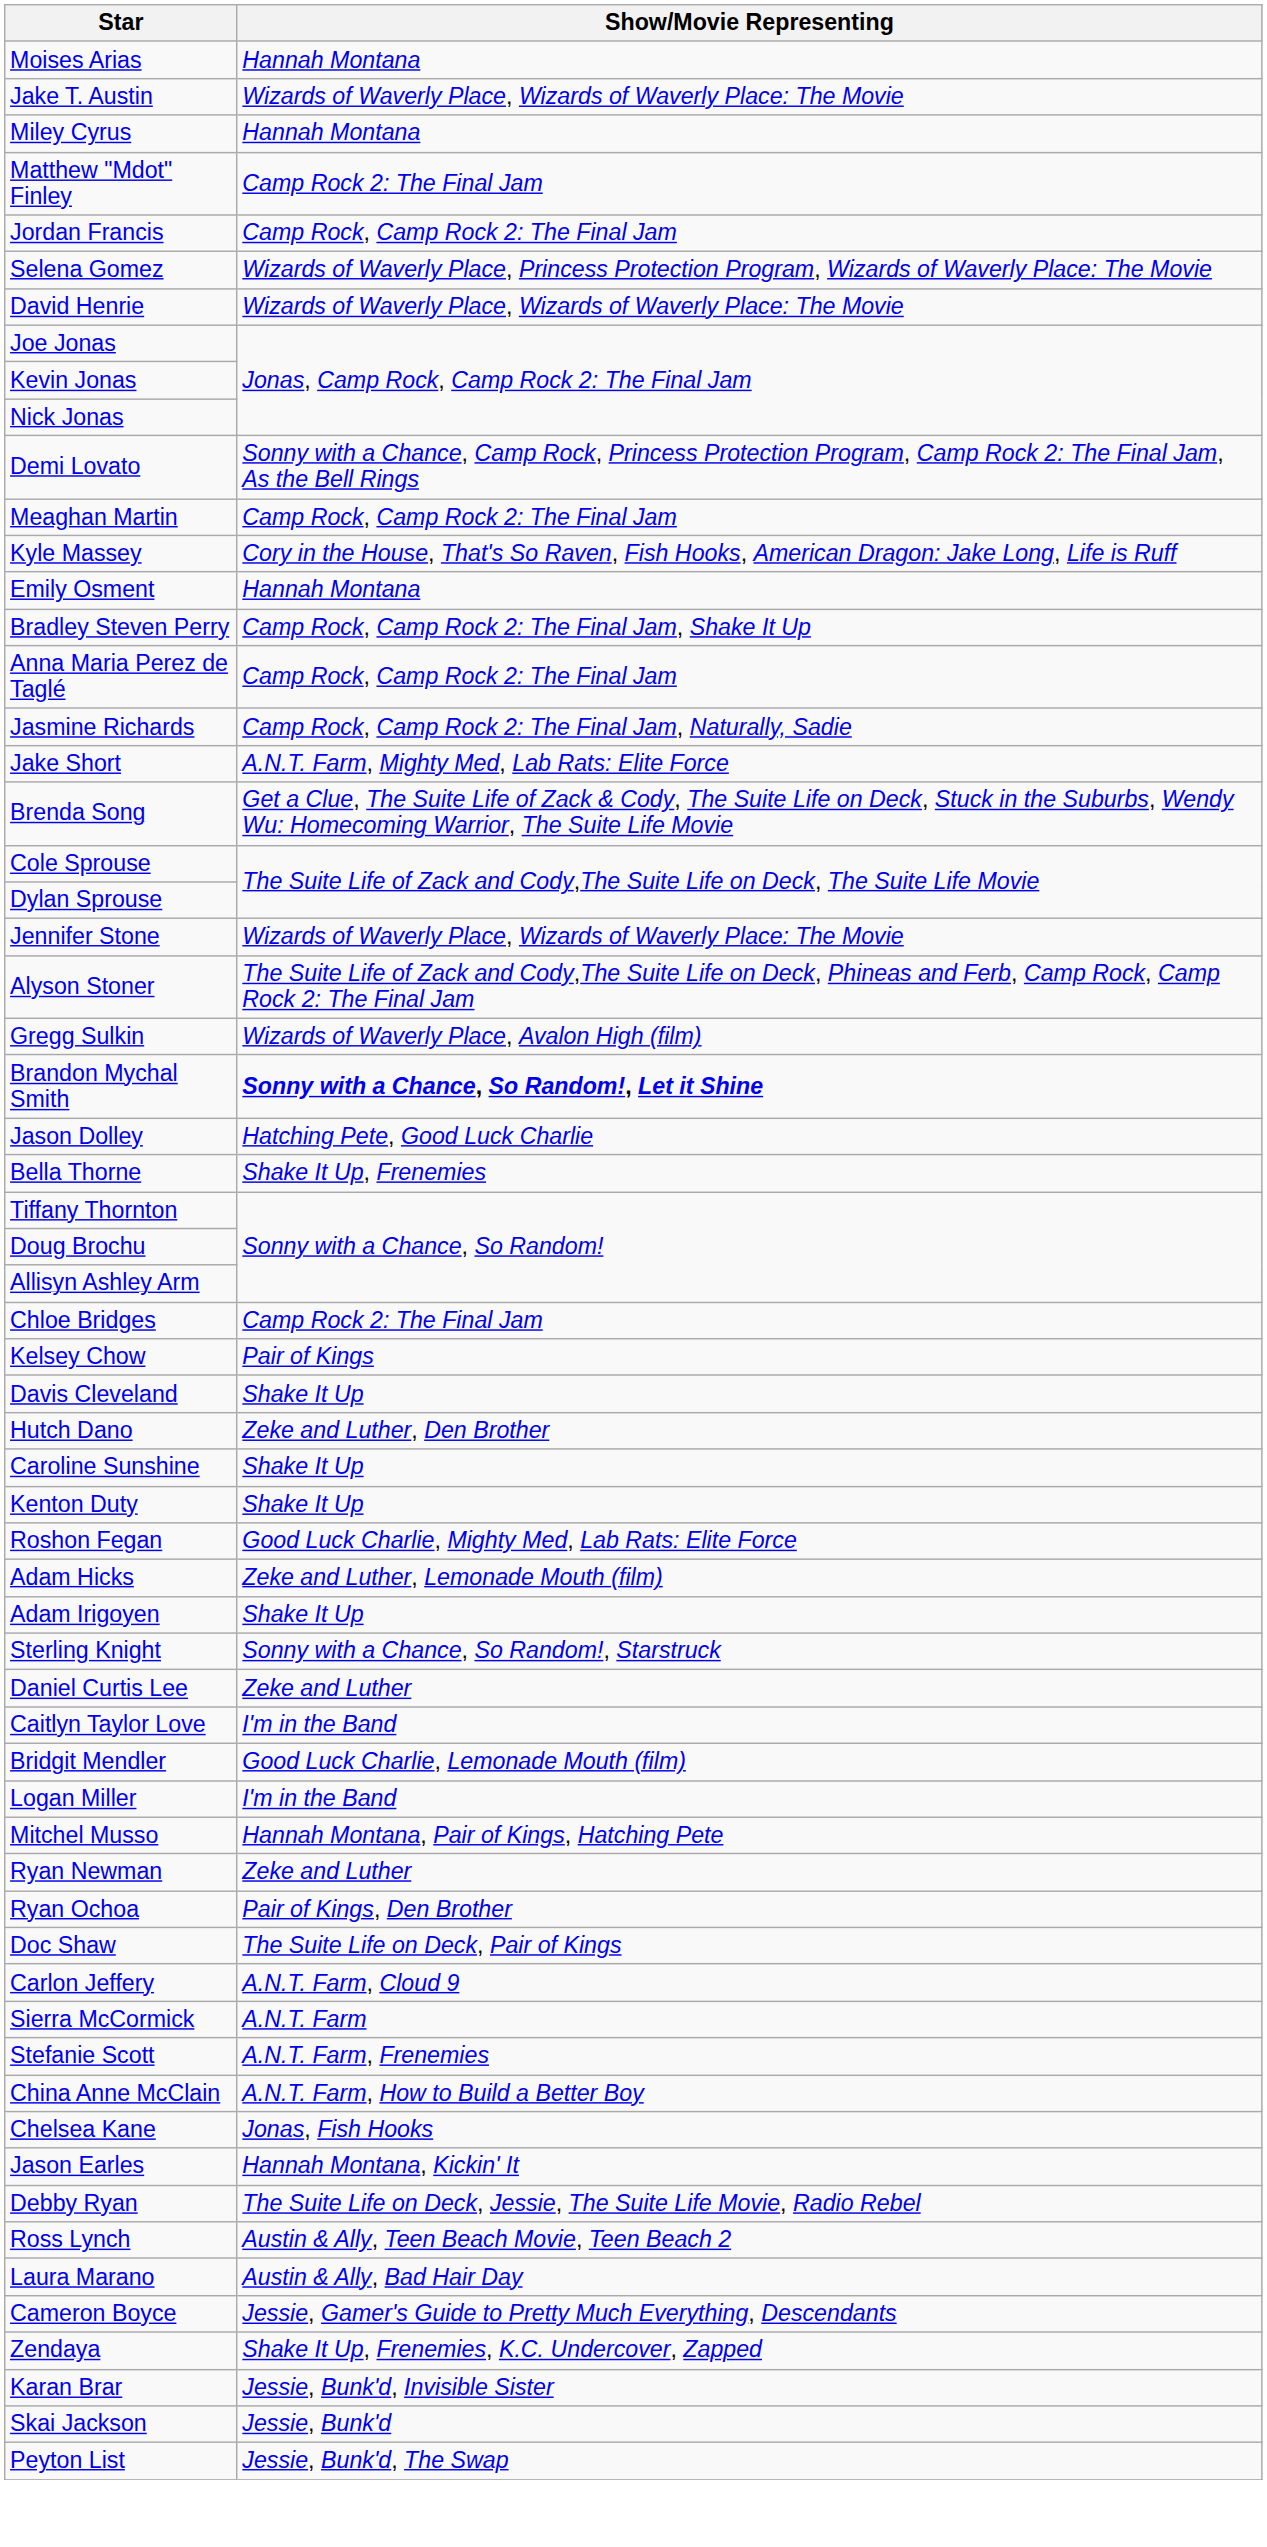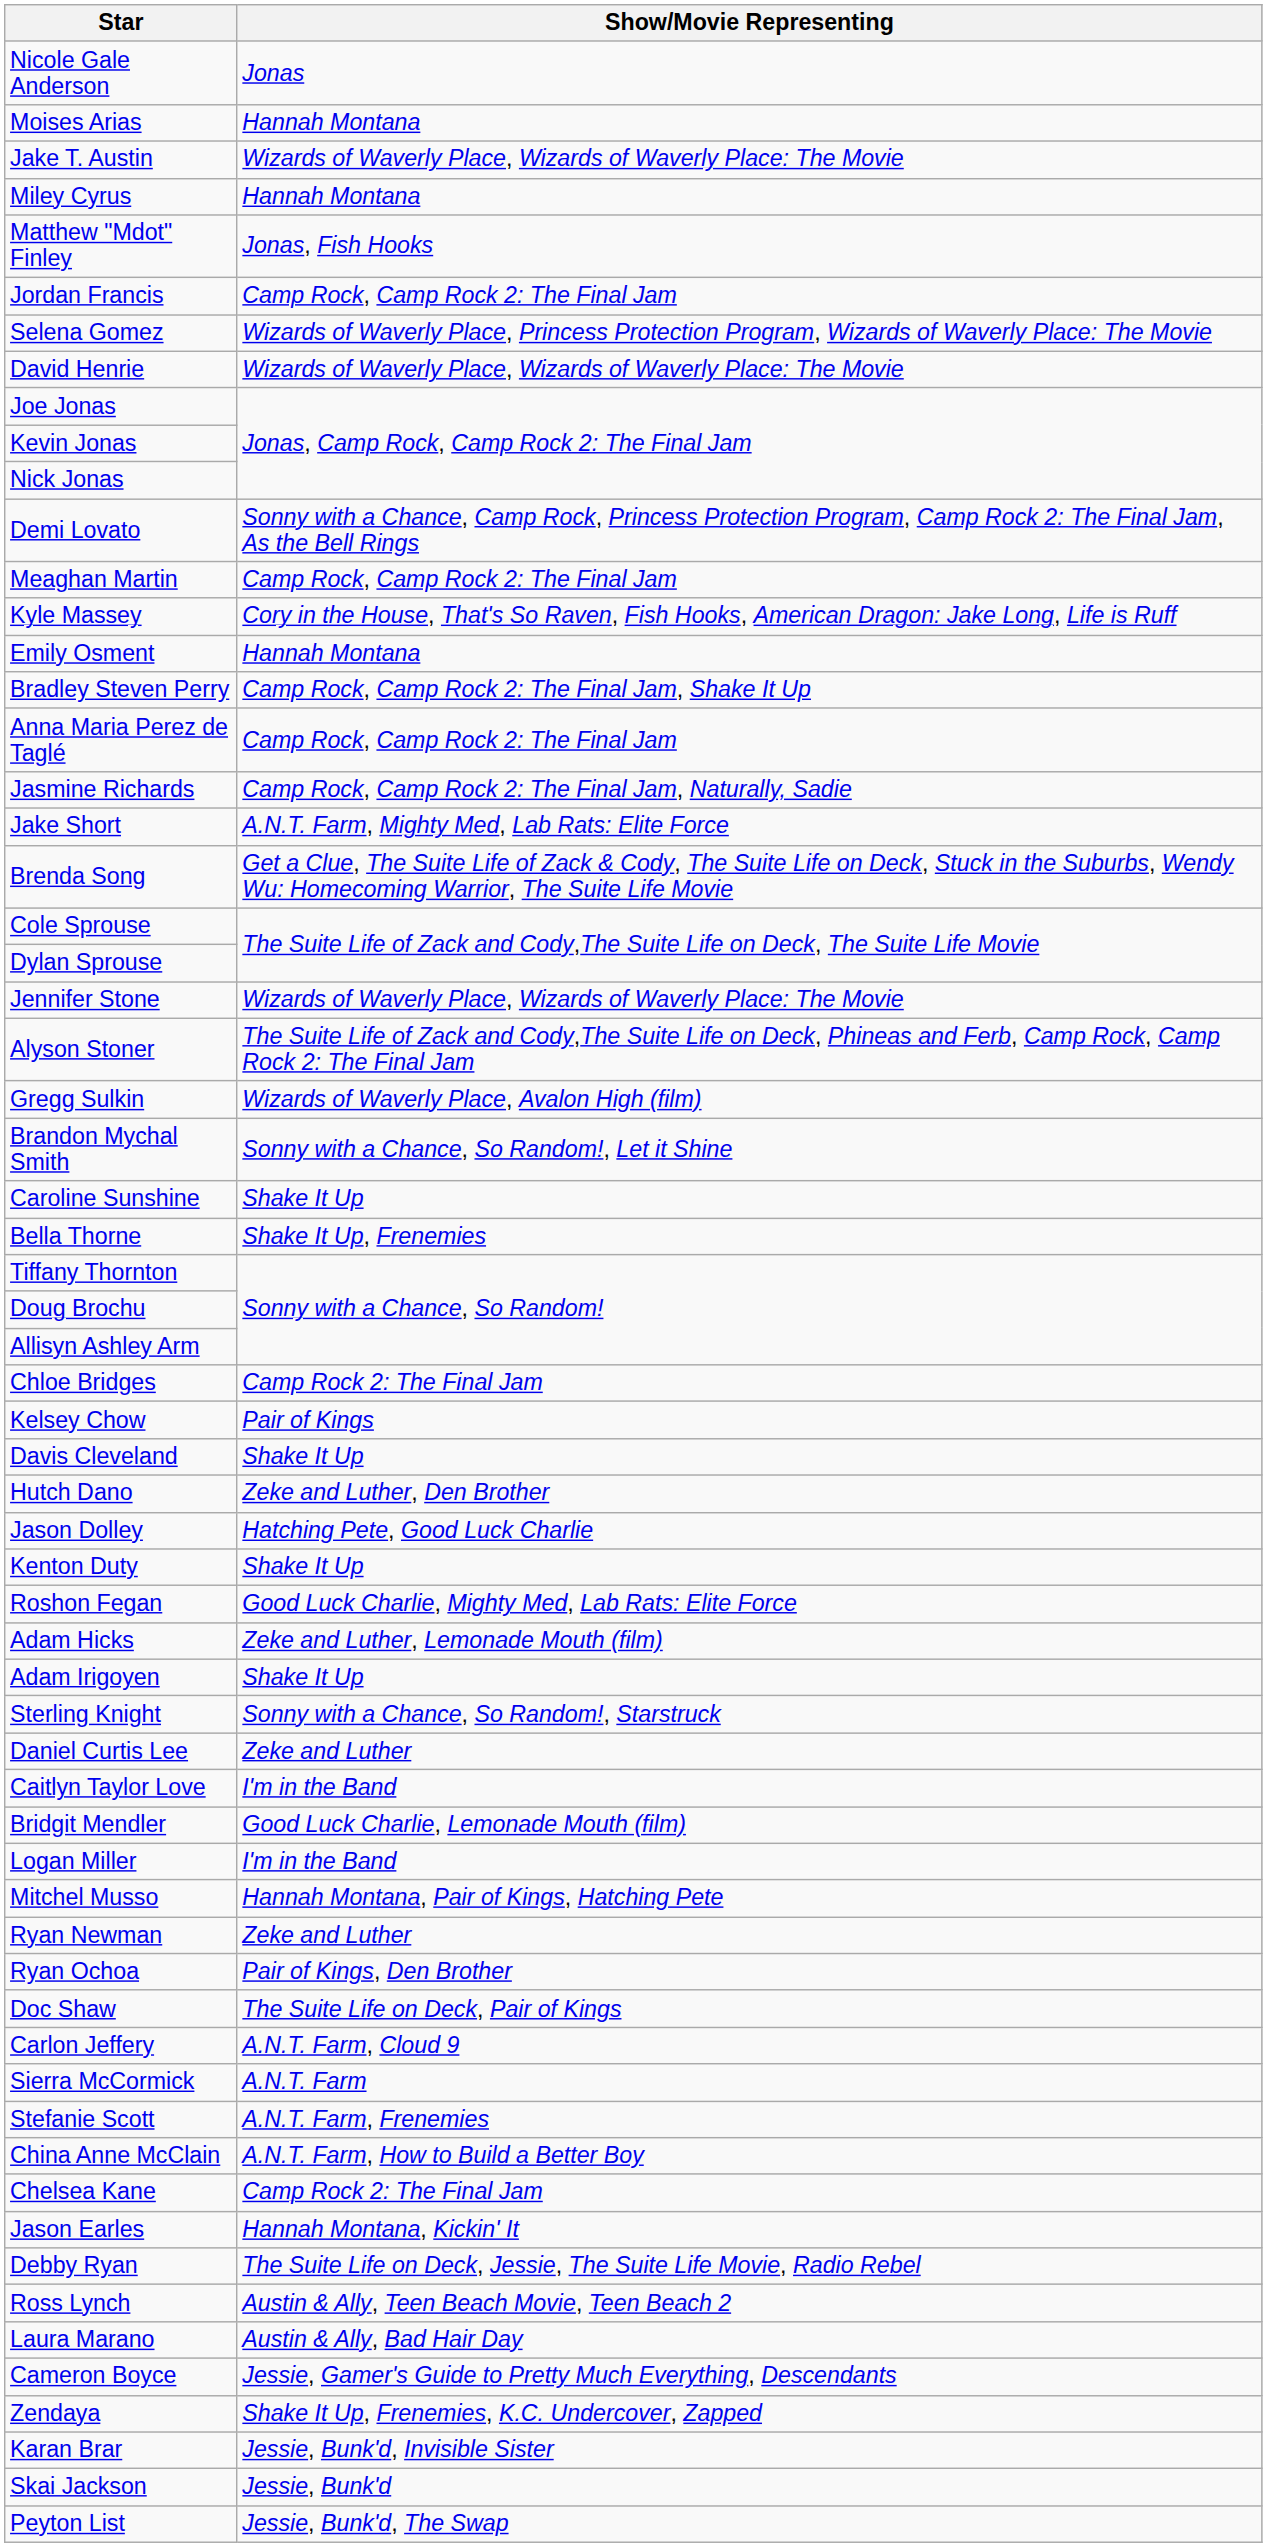 <table class="wikitable sortable">
 <tr>
 <th>Star</th>
 <th>Show/Movie Representing</th>
+</tr>
+<tr>
+<td><a href='#'>Nicole Gale Anderson</a></td>
+<td><em><a href='#'>Jonas</a></em></td>
 </tr>
 <tr>
 <td><a href='#'>Moises Arias</a></td>
 <td><em><a href='#'>Hannah Montana</a></em></td>
 </tr>
 <tr>
 <td><a href='#'>Jake T. Austin</a></td>
 <td><em><a href='#'>Wizards of Waverly Place</a></em>, <em><a href='#'>Wizards of Waverly Place: The Movie</a></em></td>
 </tr>
 <tr>
 <td><a href='#'>Miley Cyrus</a></td>
 <td><em><a href='#'>Hannah Montana</a></em></td>
 </tr>
 <tr>
 <td><a href='#'>Matthew "Mdot" Finley</a></td>
-<td><em><a href='#'>Camp Rock 2: The Final Jam</a></em></td>
+<td><em><a href='#'>Jonas</a></em>, <em><a href='#'>Fish Hooks</a></em></td>
 </tr>
 <tr>
 <td><a href='#'>Jordan Francis</a></td>
 <td><em><a href='#'>Camp Rock</a></em>, <em><a href='#'>Camp Rock 2: The Final Jam</a></em></td>
 </tr>
 <tr>
 <td><a href='#'>Selena Gomez</a></td>
 <td><em><a href='#'>Wizards of Waverly Place</a></em>, <em><a href='#'>Princess Protection Program</a></em>, <em><a href='#'>Wizards of Waverly Place: The Movie</a></em></td>
 </tr>
 <tr>
 <td><a href='#'>David Henrie</a></td>
 <td><em><a href='#'>Wizards of Waverly Place</a></em>, <em><a href='#'>Wizards of Waverly Place: The Movie</a></em></td>
 </tr>
 <tr>
 <td><a href='#'>Joe Jonas</a></td>
 <td rowspan=3><em><a href='#'>Jonas</a></em>, <em><a href='#'>Camp Rock</a></em>, <em><a href='#'>Camp Rock 2: The Final Jam</a></em></td>
 </tr>
 <tr>
 <td><a href='#'>Kevin Jonas</a></td>
 </tr>
 <tr>
 <td><a href='#'>Nick Jonas</a></td>
 </tr>
 <tr>
 <td><a href='#'>Demi Lovato</a></td>
 <td><em><a href='#'>Sonny with a Chance</a></em>, <em><a href='#'>Camp Rock</a></em>, <em><a href='#'>Princess Protection Program</a></em>, <em><a href='#'>Camp Rock 2: The Final Jam</a></em>, <em><a href='#'>As the Bell Rings</a></em></td>
 </tr>
 <tr>
 <td><a href='#'>Meaghan Martin</a></td>
 <td><em><a href='#'>Camp Rock</a></em>, <em><a href='#'>Camp Rock 2: The Final Jam</a></em></td>
 </tr>
 <tr>
 <td><a href='#'>Kyle Massey</a></td>
 <td><em><a href='#'>Cory in the House</a></em>, <em><a href='#'>That's So Raven</a></em>, <em><a href='#'>Fish Hooks</a></em>, <em><a href='#'>American Dragon: Jake Long</a></em>, <em><a href='#'>Life is Ruff</a></em></td>
 </tr>
 <tr>
 <td><a href='#'>Emily Osment</a></td>
 <td><em><a href='#'>Hannah Montana</a></em></td>
 </tr>
 <tr>
 <td><a href='#'>Bradley Steven Perry</a></td>
 <td><em><a href='#'>Camp Rock</a></em>, <em><a href='#'>Camp Rock 2: The Final Jam</a></em>, <em><a href='#'>Shake It Up</a></em></td>
 </tr>
 <tr>
 <td><a href='#'>Anna Maria Perez de Taglé</a></td>
 <td><em><a href='#'>Camp Rock</a></em>, <em><a href='#'>Camp Rock 2: The Final Jam</a></em></td>
 </tr>
 <tr>
 <td><a href='#'>Jasmine Richards</a></td>
 <td><em><a href='#'>Camp Rock</a></em>, <em><a href='#'>Camp Rock 2: The Final Jam</a></em>, <em><a href='#'>Naturally, Sadie</a></em></td>
 </tr>
 <tr>
 <td><a href='#'>Jake Short</a></td>
 <td><em><a href='#'>A.N.T. Farm</a></em>, <em><a href='#'>Mighty Med</a></em>, <em><a href='#'>Lab Rats: Elite Force</a></em></td>
 </tr>
 <tr>
 <td><a href='#'>Brenda Song</a></td>
 <td><em><a href='#'>Get a Clue</a></em>, <em><a href='#'>The Suite Life of Zack & Cody</a></em>, <em><a href='#'>The Suite Life on Deck</a></em>, <em><a href='#'>Stuck in the Suburbs</a></em>, <em><a href='#'>Wendy Wu: Homecoming Warrior</a></em>, <em><a href='#'>The Suite Life Movie</a></em></td>
 </tr>
 <tr>
 <td><a href='#'>Cole Sprouse</a></td>
 <td rowspan=2><em><a href='#'>The Suite Life of Zack and Cody</a></em>,<em><a href='#'>The Suite Life on Deck</a></em>, <em><a href='#'>The Suite Life Movie</a></em></td>
 </tr>
 <tr>
 <td><a href='#'>Dylan Sprouse</a></td>
 </tr>
 <tr>
 <td><a href='#'>Jennifer Stone</a></td>
 <td><em><a href='#'>Wizards of Waverly Place</a></em>, <em><a href='#'>Wizards of Waverly Place: The Movie</a></em></td>
 </tr>
 <tr>
 <td><a href='#'>Alyson Stoner</a></td>
 <td><em><a href='#'>The Suite Life of Zack and Cody</a></em>,<em><a href='#'>The Suite Life on Deck</a></em>, <em><a href='#'>Phineas and Ferb</a></em>, <em><a href='#'>Camp Rock</a></em>, <em><a href='#'>Camp Rock 2: The Final Jam</a></em></td>
 </tr>
 <tr>
 <td><a href='#'>Gregg Sulkin</a></td>
 <td><em><a href='#'>Wizards of Waverly Place</a></em>, <em><a href='#'>Avalon High (film)</a></em></td>
 </tr>
 <tr>
 <td><a href='#'>Brandon Mychal Smith</a></td>
-<td><strong><em><a href='#'>Sonny with a Chance</a></em>, <em><a href='#'>So Random!</a></em>, <em><a href='#'>Let it Shine</a></em></strong></td>
+<td><em><a href='#'>Sonny with a Chance</a></em>, <em><a href='#'>So Random!</a></em>, <em><a href='#'>Let it Shine</a></em></td>
 </tr>
 <tr>
-<td><a href='#'>Jason Dolley</a></td>
-<td><em><a href='#'>Hatching Pete</a></em>, <em><a href='#'>Good Luck Charlie</a></em></td>
+<td><a href='#'>Caroline Sunshine</a></td>
+<td><em><a href='#'>Shake It Up</a></em></td>
 </tr>
 <tr>
 <td><a href='#'>Bella Thorne</a></td>
 <td><em><a href='#'>Shake It Up</a></em>, <em><a href='#'>Frenemies</a></em></td>
 </tr>
 <tr>
 <td><a href='#'>Tiffany Thornton</a></td>
 <td rowspan=3><em><a href='#'>Sonny with a Chance</a></em>, <em><a href='#'>So Random!</a></em></td>
 </tr>
 <tr>
 <td><a href='#'>Doug Brochu</a></td>
 </tr>
 <tr>
 <td><a href='#'>Allisyn Ashley Arm</a></td>
 </tr>
 <tr>
 <td><a href='#'>Chloe Bridges</a></td>
 <td><em><a href='#'>Camp Rock 2: The Final Jam</a></em></td>
 </tr>
 <tr>
 <td><a href='#'>Kelsey Chow</a></td>
 <td><em><a href='#'>Pair of Kings</a></em></td>
 </tr>
 <tr>
 <td><a href='#'>Davis Cleveland</a></td>
 <td><em><a href='#'>Shake It Up</a></em></td>
 </tr>
 <tr>
 <td><a href='#'>Hutch Dano</a></td>
 <td><em><a href='#'>Zeke and Luther</a></em>, <em><a href='#'>Den Brother</a></em></td>
 </tr>
 <tr>
-<td><a href='#'>Caroline Sunshine</a></td>
-<td><em><a href='#'>Shake It Up</a></em></td>
+<td><a href='#'>Jason Dolley</a></td>
+<td><em><a href='#'>Hatching Pete</a></em>, <em><a href='#'>Good Luck Charlie</a></em></td>
 </tr>
 <tr>
 <td><a href='#'>Kenton Duty</a></td>
 <td><em><a href='#'>Shake It Up</a></em></td>
 </tr>
 <tr>
 <td><a href='#'>Roshon Fegan</a></td>
 <td><em><a href='#'>Good Luck Charlie</a></em>, <em><a href='#'>Mighty Med</a></em>, <em><a href='#'>Lab Rats: Elite Force</a></em></td>
 </tr>
 <tr>
 <td><a href='#'>Adam Hicks</a></td>
 <td><em><a href='#'>Zeke and Luther</a></em>, <em><a href='#'>Lemonade Mouth (film)</a></em></td>
 </tr>
 <tr>
 <td><a href='#'>Adam Irigoyen</a></td>
 <td><em><a href='#'>Shake It Up</a></em></td>
 </tr>
 <tr>
 <td><a href='#'>Sterling Knight</a></td>
 <td><em><a href='#'>Sonny with a Chance</a></em>, <em><a href='#'>So Random!</a></em>, <em><a href='#'>Starstruck</a></em></td>
 </tr>
 <tr>
 <td><a href='#'>Daniel Curtis Lee</a></td>
 <td><em><a href='#'>Zeke and Luther</a></em></td>
 </tr>
 <tr>
 <td><a href='#'>Caitlyn Taylor Love</a></td>
 <td><em><a href='#'>I'm in the Band</a></em></td>
 </tr>
 <tr>
 <td><a href='#'>Bridgit Mendler</a></td>
 <td><em><a href='#'>Good Luck Charlie</a></em>, <em><a href='#'>Lemonade Mouth (film)</a></em></td>
 </tr>
 <tr>
 <td><a href='#'>Logan Miller</a></td>
 <td><em><a href='#'>I'm in the Band</a></em></td>
 </tr>
 <tr>
 <td><a href='#'>Mitchel Musso</a></td>
 <td><em><a href='#'>Hannah Montana</a></em>, <em><a href='#'>Pair of Kings</a></em>, <em><a href='#'>Hatching Pete</a></em></td>
 </tr>
 <tr>
 <td><a href='#'>Ryan Newman</a></td>
 <td><em><a href='#'>Zeke and Luther</a></em></td>
 </tr>
 <tr>
 <td><a href='#'>Ryan Ochoa</a></td>
 <td><em><a href='#'>Pair of Kings</a></em>, <em><a href='#'>Den Brother</a></em></td>
 </tr>
 <tr>
 <td><a href='#'>Doc Shaw</a></td>
 <td><em><a href='#'>The Suite Life on Deck</a></em>, <em><a href='#'>Pair of Kings</a></em></td>
 </tr>
 <tr>
 <td><a href='#'>Carlon Jeffery</a></td>
 <td><em><a href='#'>A.N.T. Farm</a></em>, <em><a href='#'>Cloud 9</a></em></td>
 </tr>
 <tr>
 <td><a href='#'>Sierra McCormick</a></td>
 <td><em><a href='#'>A.N.T. Farm</a></em></td>
 </tr>
 <tr>
 <td><a href='#'>Stefanie Scott</a></td>
 <td><em><a href='#'>A.N.T. Farm</a></em>, <em><a href='#'>Frenemies</a></em></td>
 </tr>
 <tr>
 <td><a href='#'>China Anne McClain</a></td>
 <td><em><a href='#'>A.N.T. Farm</a></em>, <em><a href='#'>How to Build a Better Boy</a></em></td>
 </tr>
 <tr>
 <td><a href='#'>Chelsea Kane</a></td>
-<td><em><a href='#'>Jonas</a></em>, <em><a href='#'>Fish Hooks</a></em></td>
+<td><em><a href='#'>Camp Rock 2: The Final Jam</a></em></td>
 </tr>
 <tr>
 <td><a href='#'>Jason Earles</a></td>
 <td><em><a href='#'>Hannah Montana</a></em>, <em><a href='#'>Kickin' It</a></em></td>
 </tr>
 <tr>
 <td><a href='#'>Debby Ryan</a></td>
 <td><em><a href='#'>The Suite Life on Deck</a></em>, <em><a href='#'>Jessie</a></em>, <em><a href='#'>The Suite Life Movie</a></em>, <em><a href='#'>Radio Rebel</a></em></td>
 </tr>
 <tr>
 <td><a href='#'>Ross Lynch</a></td>
 <td><em><a href='#'>Austin & Ally</a></em>, <em><a href='#'>Teen Beach Movie</a></em>, <em><a href='#'>Teen Beach 2</a></em></td>
 </tr>
 <tr>
 <td><a href='#'>Laura Marano</a></td>
 <td><em><a href='#'>Austin & Ally</a></em>, <em><a href='#'>Bad Hair Day</a></em></td>
 </tr>
 <tr>
 <td><a href='#'>Cameron Boyce</a></td>
 <td><em><a href='#'>Jessie</a></em>, <em><a href='#'>Gamer's Guide to Pretty Much Everything</a></em>, <em><a href='#'>Descendants</a></em></td>
 </tr>
 <tr>
 <td><a href='#'>Zendaya</a></td>
 <td><em><a href='#'>Shake It Up</a></em>, <em><a href='#'>Frenemies</a></em>, <em><a href='#'>K.C. Undercover</a></em>, <em><a href='#'>Zapped</a></em></td>
 </tr>
 <tr>
 <td><a href='#'>Karan Brar</a></td>
 <td><em><a href='#'>Jessie</a></em>, <em><a href='#'>Bunk'd</a></em>, <em><a href='#'>Invisible Sister</a></em></td>
 </tr>
 <tr>
 <td><a href='#'>Skai Jackson</a></td>
 <td><em><a href='#'>Jessie</a></em>, <em><a href='#'>Bunk'd</a></em></td>
 </tr>
 <tr>
 <td><a href='#'>Peyton List</a></td>
 <td><em><a href='#'>Jessie</a></em>, <em><a href='#'>Bunk'd</a></em>, <em><a href='#'>The Swap</a></em></td>
 </tr>
 </table>
